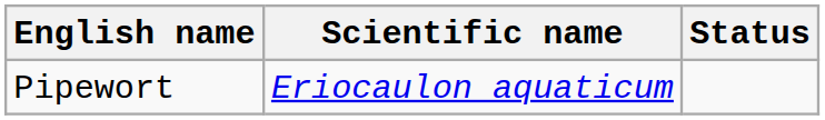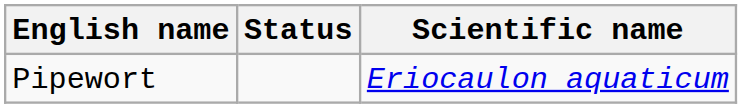 <table class="wikitable" |>
 <tr>
 <th>English name</th>
+<th>Status</th>
 <th>Scientific name</th>
-<th>Status</th>
 </tr>
 <tr>
 <td>Pipewort</td>
+<td></td>
 <td><em><a href='#'>Eriocaulon aquaticum</a></em></td>
-<td></td>
 </tr>
 </table>
